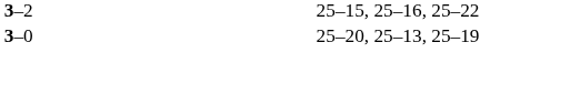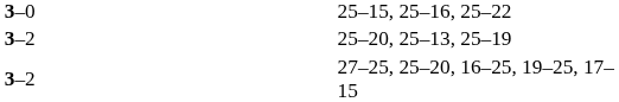 <table>
 <tr>
 <th width=200></th>
 <th width=80></th>
 <th width=200></th>
 <th width=220></th>
 </tr>
 <tr>
 <td align=right></td>
-<td align=center><strong>3</strong>–2</td>
+<td align=center><strong>3</strong>–0</td>
 <td></td>
 <td>25–15, 25–16, 25–22</td>
 </tr>
 <tr>
 <td align=right></td>
-<td align=center><strong>3</strong>–0</td>
+<td align=center><strong>3</strong>–2</td>
 <td></td>
 <td>25–20, 25–13, 25–19</td>
 </tr>
+<tr>
+<td align=right></td>
+<td align=center><strong>3</strong>–2</td>
+<td></td>
+<td>27–25, 25–20, 16–25, 19–25, 17–15</td>
+</tr>
 </table>
